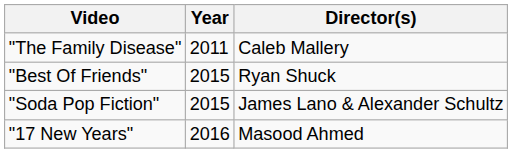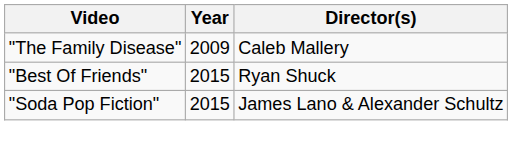 <table class="wikitable">
 <tr>
 <th>Video</th>
 <th>Year</th>
 <th>Director(s)</th>
 </tr>
 <tr>
 <td>"The Family Disease"</td>
-<td>2011</td>
+<td>2009</td>
 <td>Caleb Mallery</td>
 </tr>
 <tr>
 <td>"Best Of Friends"</td>
 <td>2015</td>
 <td>Ryan Shuck</td>
 </tr>
 <tr>
 <td>"Soda Pop Fiction"</td>
 <td>2015</td>
 <td>James Lano & Alexander Schultz</td>
 </tr>
-<tr>
-<td>"17 New Years"</td>
-<td>2016</td>
-<td>Masood Ahmed</td>
-</tr>
 </table>
